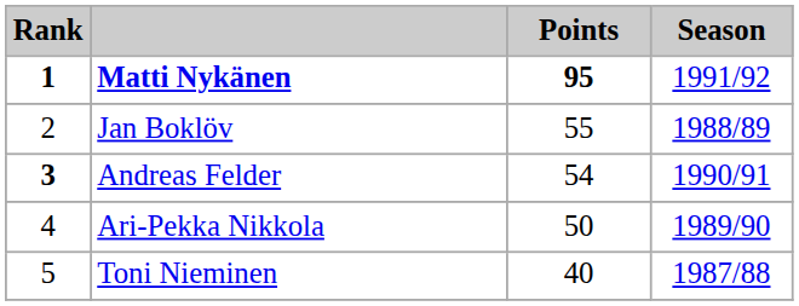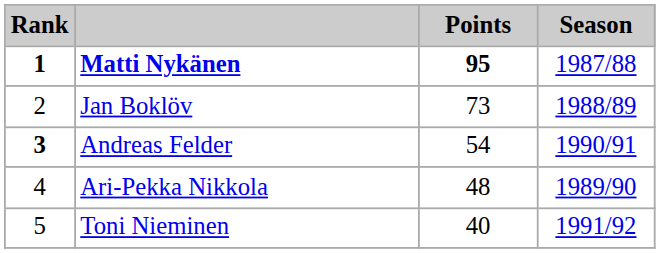 <table class="wikitable plainrowheaders" style="background:#fff; font-size:86%; line-height:16px; border:grey solid 1px; border-collapse:collapse;">
 <tr style="background:#ccc; text-align:center;">
 <th style="background:#ccc;">Rank</th>
 <th style="background:#ccc;" width="185"></th>
 <th style="background:#ccc;" width="59">Points</th>
 <th style="background:#ccc;" width="59">Season</th>
 </tr>
 <tr>
 <td align=center><strong>1</strong></td>
 <td> <strong><a href='#'>Matti Nykänen</a></strong></td>
 <td align=center><strong>95</strong></td>
-<td align=center><a href='#'>1991/92</a></td>
+<td align=center><a href='#'>1987/88</a></td>
 </tr>
 <tr>
 <td align=center>2</td>
 <td> <a href='#'>Jan Boklöv</a></td>
-<td align=center>55</td>
+<td align=center>73</td>
 <td align=center><a href='#'>1988/89</a></td>
 </tr>
 <tr>
 <td align=center><strong>3</strong></td>
 <td> <a href='#'>Andreas Felder</a></td>
 <td align=center>54</td>
 <td align=center><a href='#'>1990/91</a></td>
 </tr>
 <tr>
 <td align=center>4</td>
 <td> <a href='#'>Ari-Pekka Nikkola</a></td>
-<td align=center>50</td>
+<td align=center>48</td>
 <td align=center><a href='#'>1989/90</a></td>
 </tr>
 <tr>
 <td align=center>5</td>
 <td> <a href='#'>Toni Nieminen</a></td>
 <td align=center>40</td>
-<td align=center><a href='#'>1987/88</a></td>
+<td align=center><a href='#'>1991/92</a></td>
 </tr>
 </table>
